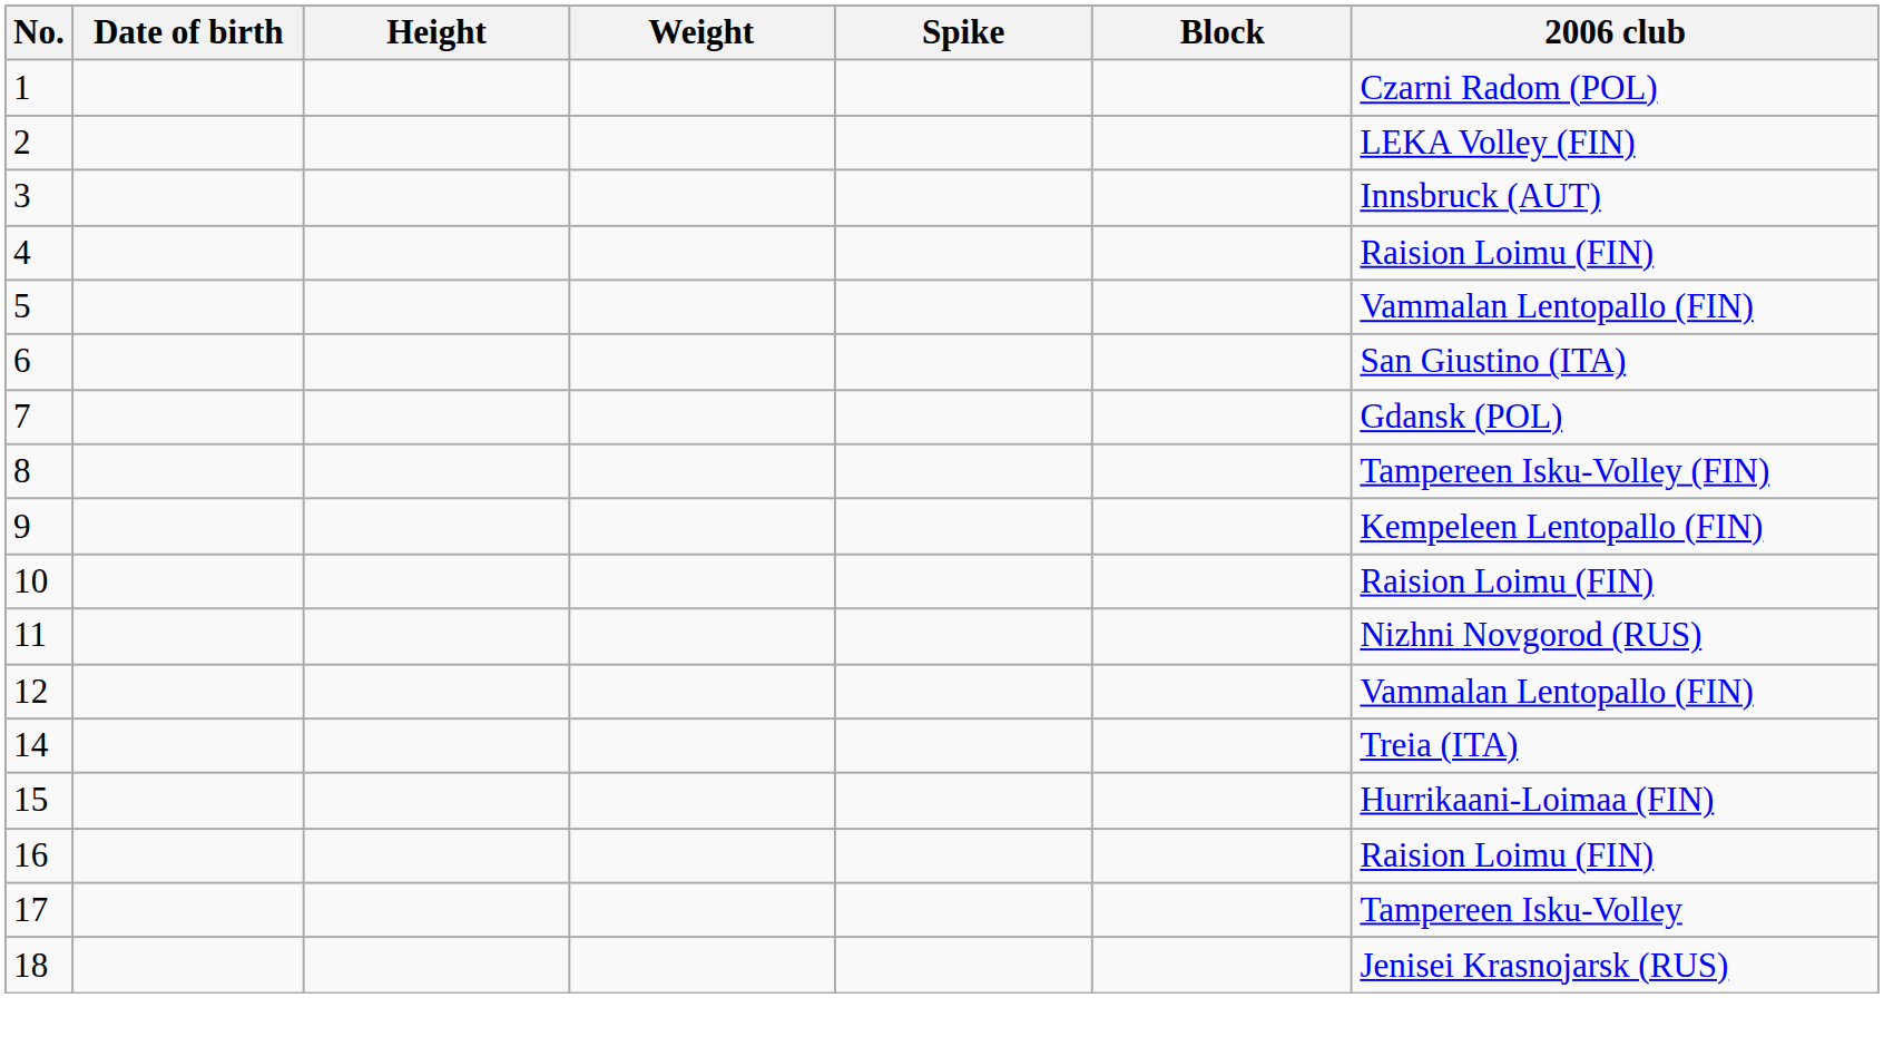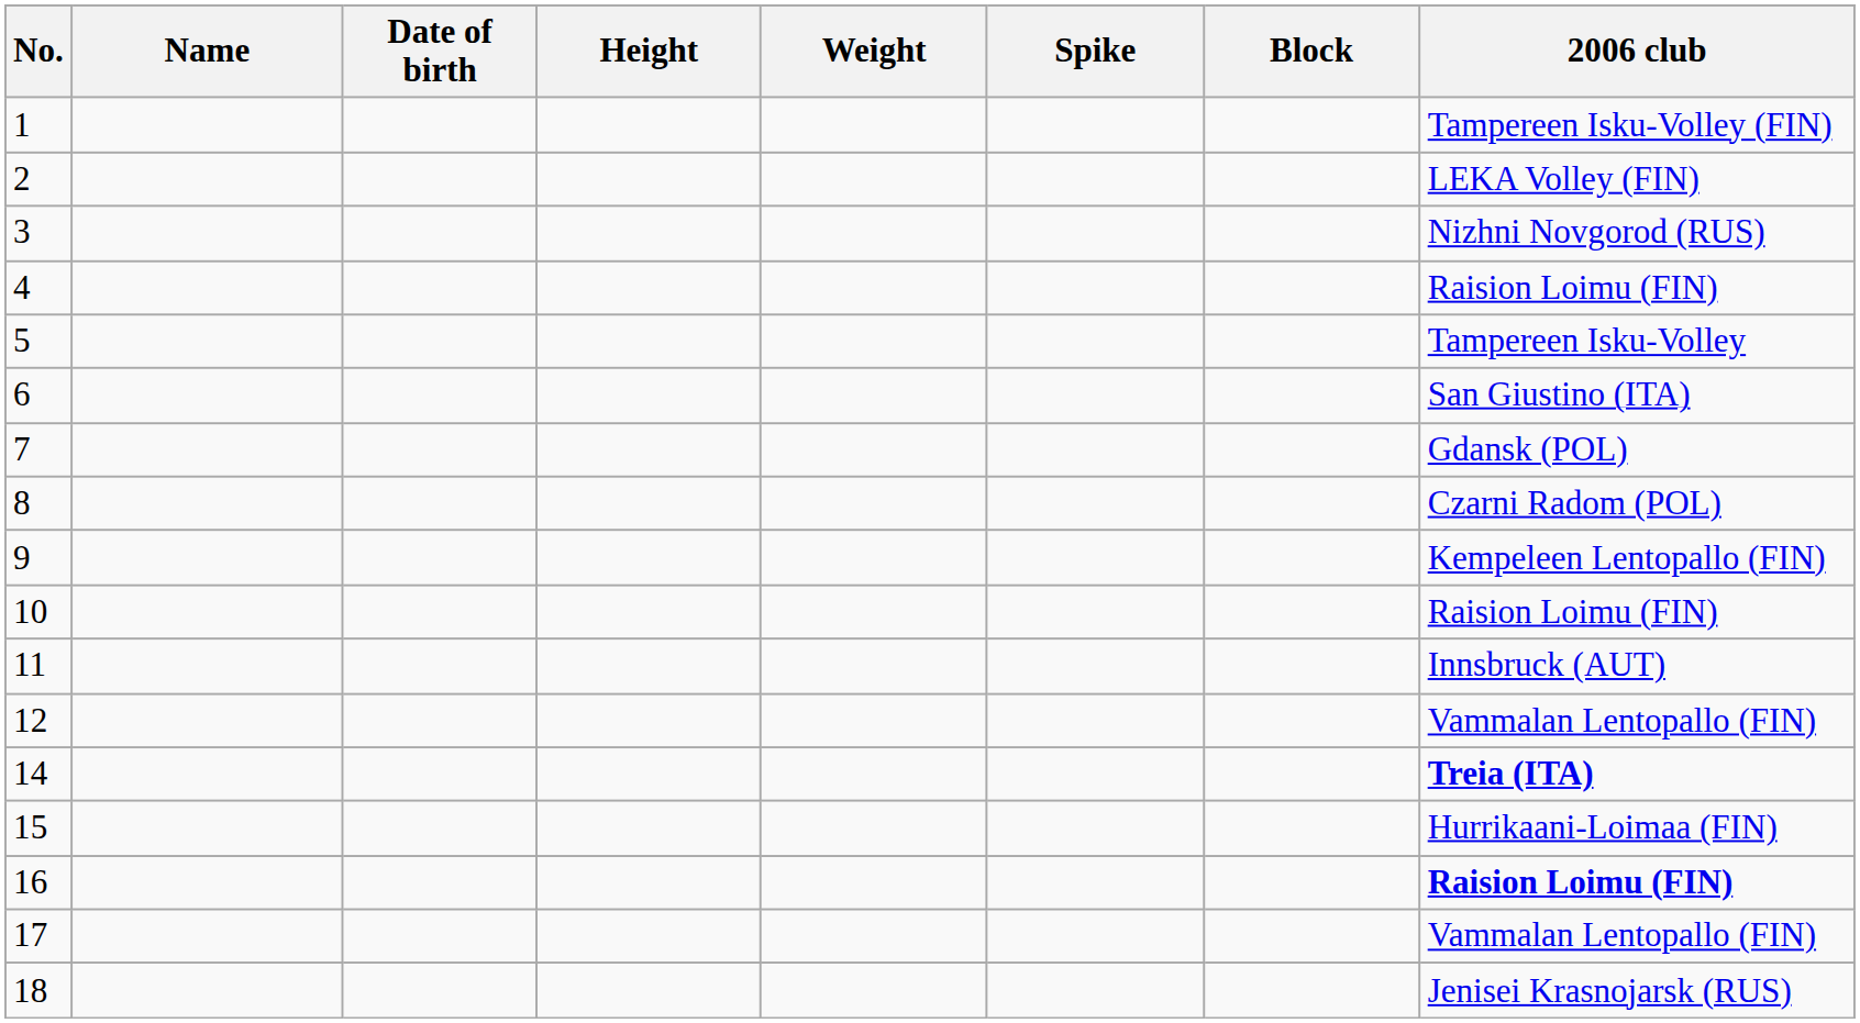 <table class="wikitable sortable" style=font-size:100%; text-align:center;>
 <tr>
 <th>No.</th>
+<th style=width:12em>Name</th>
 <th style=width:8em>Date of birth</th>
 <th style=width:9em>Height</th>
 <th style=width:9em>Weight</th>
 <th style=width:9em>Spike</th>
 <th style=width:9em>Block</th>
 <th style=width:19em>2006 club</th>
 </tr>
 <tr>
 <td>1</td>
+<td align=left></td>
 <td align=right></td>
 <td></td>
 <td></td>
 <td></td>
 <td></td>
-<td align=left><a href='#'>Czarni Radom (POL)</a></td>
+<td align=left><a href='#'>Tampereen Isku-Volley (FIN)</a></td>
 </tr>
 <tr>
 <td>2</td>
+<td align=left></td>
 <td align=right></td>
 <td></td>
 <td></td>
 <td></td>
 <td></td>
 <td align=left><a href='#'>LEKA Volley (FIN)</a></td>
 </tr>
 <tr>
 <td>3</td>
+<td align=left></td>
 <td align=right></td>
 <td></td>
 <td></td>
 <td></td>
 <td></td>
-<td align=left><a href='#'>Innsbruck (AUT)</a></td>
+<td align=left><a href='#'>Nizhni Novgorod (RUS)</a></td>
 </tr>
 <tr>
 <td>4</td>
+<td align=left></td>
 <td align=right></td>
 <td></td>
 <td></td>
 <td></td>
 <td></td>
 <td align=left><a href='#'>Raision Loimu (FIN)</a></td>
 </tr>
 <tr>
 <td>5</td>
+<td align=left></td>
 <td align=right></td>
 <td></td>
 <td></td>
 <td></td>
 <td></td>
-<td align=left><a href='#'>Vammalan Lentopallo (FIN)</a></td>
+<td align=left><a href='#'>Tampereen Isku-Volley</a></td>
 </tr>
 <tr>
 <td>6</td>
+<td align=left></td>
 <td align=right></td>
 <td></td>
 <td></td>
 <td></td>
 <td></td>
 <td align=left><a href='#'>San Giustino (ITA)</a></td>
 </tr>
 <tr>
 <td>7</td>
+<td align=left></td>
 <td align=right></td>
 <td></td>
 <td></td>
 <td></td>
 <td></td>
 <td align=left><a href='#'>Gdansk (POL)</a></td>
 </tr>
 <tr>
 <td>8</td>
+<td align=left></td>
 <td align=right></td>
 <td></td>
 <td></td>
 <td></td>
 <td></td>
-<td align=left><a href='#'>Tampereen Isku-Volley (FIN)</a></td>
+<td align=left><a href='#'>Czarni Radom (POL)</a></td>
 </tr>
 <tr>
 <td>9</td>
+<td align=left></td>
 <td align=right></td>
 <td></td>
 <td></td>
 <td></td>
 <td></td>
 <td align=left><a href='#'>Kempeleen Lentopallo (FIN)</a></td>
 </tr>
 <tr>
 <td>10</td>
+<td align=left></td>
 <td align=right></td>
 <td></td>
 <td></td>
 <td></td>
 <td></td>
 <td align=left><a href='#'>Raision Loimu (FIN)</a></td>
 </tr>
 <tr>
 <td>11</td>
+<td align=left></td>
 <td align=right></td>
 <td></td>
 <td></td>
 <td></td>
 <td></td>
-<td align=left><a href='#'>Nizhni Novgorod (RUS)</a></td>
+<td align=left><a href='#'>Innsbruck (AUT)</a></td>
 </tr>
 <tr>
 <td>12</td>
+<td align=left></td>
 <td align=right></td>
 <td></td>
 <td></td>
 <td></td>
 <td></td>
 <td align=left><a href='#'>Vammalan Lentopallo (FIN)</a></td>
 </tr>
 <tr>
 <td>14</td>
+<td align=left></td>
 <td align=right></td>
 <td></td>
 <td></td>
 <td></td>
 <td></td>
-<td align=left><a href='#'>Treia (ITA)</a></td>
+<td align=left><strong><a href='#'>Treia (ITA)</a></strong></td>
 </tr>
 <tr>
 <td>15</td>
+<td align=left></td>
 <td align=right></td>
 <td></td>
 <td></td>
 <td></td>
 <td></td>
 <td align=left><a href='#'>Hurrikaani-Loimaa (FIN)</a></td>
 </tr>
 <tr>
 <td>16</td>
+<td align=left></td>
 <td align=right></td>
 <td></td>
 <td></td>
 <td></td>
 <td></td>
-<td align=left><a href='#'>Raision Loimu (FIN)</a></td>
+<td align=left><strong><a href='#'>Raision Loimu (FIN)</a></strong></td>
 </tr>
 <tr>
 <td>17</td>
+<td align=left></td>
 <td align=right></td>
 <td></td>
 <td></td>
 <td></td>
 <td></td>
-<td align=left><a href='#'>Tampereen Isku-Volley</a></td>
+<td align=left><a href='#'>Vammalan Lentopallo (FIN)</a></td>
 </tr>
 <tr>
 <td>18</td>
+<td align=left></td>
 <td align=right></td>
 <td></td>
 <td></td>
 <td></td>
 <td></td>
 <td align=left><a href='#'>Jenisei Krasnojarsk (RUS)</a></td>
 </tr>
 </table>
